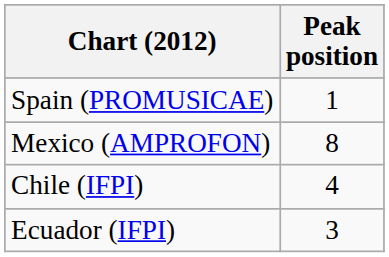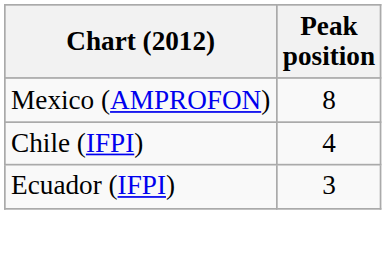 <table class="wikitable sortable">
 <tr>
 <th>Chart (2012)</th>
 <th>Peak<br>position</th>
-</tr>
-<tr>
-<td>Spain (<a href='#'>PROMUSICAE</a>)</td>
-<td style="text-align:center;">1</td>
 </tr>
 <tr>
 <td>Mexico (<a href='#'>AMPROFON</a>)</td>
 <td style="text-align:center;">8</td>
 </tr>
 <tr>
 <td>Chile (<a href='#'>IFPI</a>)</td>
 <td style="text-align:center;">4</td>
 </tr>
 <tr>
 <td>Ecuador (<a href='#'>IFPI</a>)</td>
 <td style="text-align:center;">3</td>
 </tr>
 </table>
